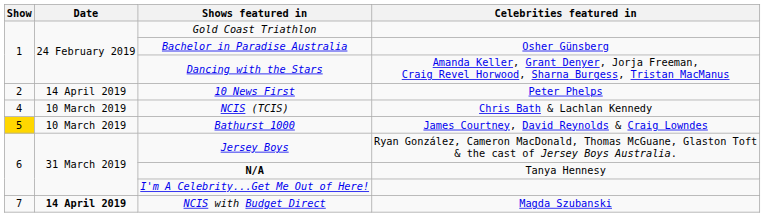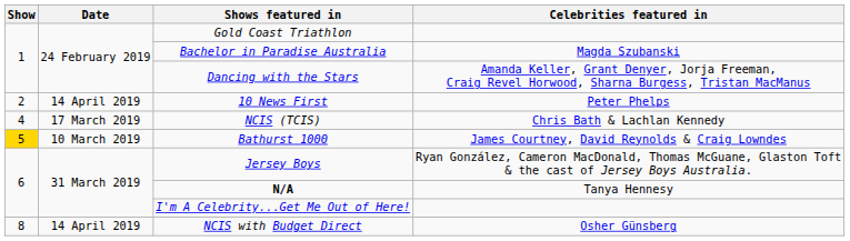 <table class="wikitable" style="text-align:center">
 <tr>
 <th>Show</th>
 <th>Date</th>
 <th>Shows featured in</th>
 <th>Celebrities featured in</th>
 </tr>
 <tr>
 <td rowspan="3">1</td>
 <td rowspan="3">24 February 2019</td>
 <td><em>Gold Coast Triathlon</em></td>
 <td></td>
 </tr>
 <tr>
 <td><em><a href='#'>Bachelor in Paradise Australia</a></em></td>
-<td><a href='#'>Osher Günsberg</a></td>
+<td><a href='#'>Magda Szubanski</a></td>
 </tr>
 <tr>
 <td><em><a href='#'>Dancing with the Stars</a></em></td>
 <td><a href='#'>Amanda Keller</a>, <a href='#'>Grant Denyer</a>, Jorja Freeman,<br><a href='#'>Craig Revel Horwood</a>, <a href='#'>Sharna Burgess</a>, <a href='#'>Tristan MacManus</a></td>
 </tr>
 <tr>
 <td>2</td>
 <td>14 April 2019</td>
 <td><em><a href='#'>10 News First</a></em></td>
 <td><a href='#'>Peter Phelps</a></td>
 </tr>
 <tr>
 <td>4</td>
-<td>10 March 2019</td>
+<td>17 March 2019</td>
 <td><em><a href='#'>NCIS</a> (TCIS)</em></td>
 <td><a href='#'>Chris Bath</a> & Lachlan Kennedy</td>
 </tr>
 <tr>
 <td style="background: gold;">5</td>
 <td>10 March 2019</td>
 <td><em><a href='#'>Bathurst 1000</a></em></td>
 <td><a href='#'>James Courtney</a>, <a href='#'>David Reynolds</a> & <a href='#'>Craig Lowndes</a></td>
 </tr>
 <tr>
 <td rowspan="3">6</td>
 <td rowspan="3">31 March 2019</td>
 <td><em><a href='#'>Jersey Boys</a></em></td>
 <td>Ryan González, Cameron MacDonald, Thomas McGuane, Glaston Toft<br>& the cast of <em>Jersey Boys Australia</em>.</td>
 </tr>
 <tr>
 <td><strong>N/A</strong></td>
 <td>Tanya Hennesy</td>
 </tr>
 <tr>
 <td><em><a href='#'>I'm A Celebrity...Get Me Out of Here!</a></em></td>
 <td></td>
 </tr>
 <tr>
-<td>7</td>
-<td><strong>14 April 2019</strong></td>
+<td>8</td>
+<td>14 April 2019</td>
 <td><em><a href='#'>NCIS</a> with <a href='#'>Budget Direct</a></em></td>
-<td><a href='#'>Magda Szubanski</a></td>
+<td><a href='#'>Osher Günsberg</a></td>
 </tr>
 </table>
